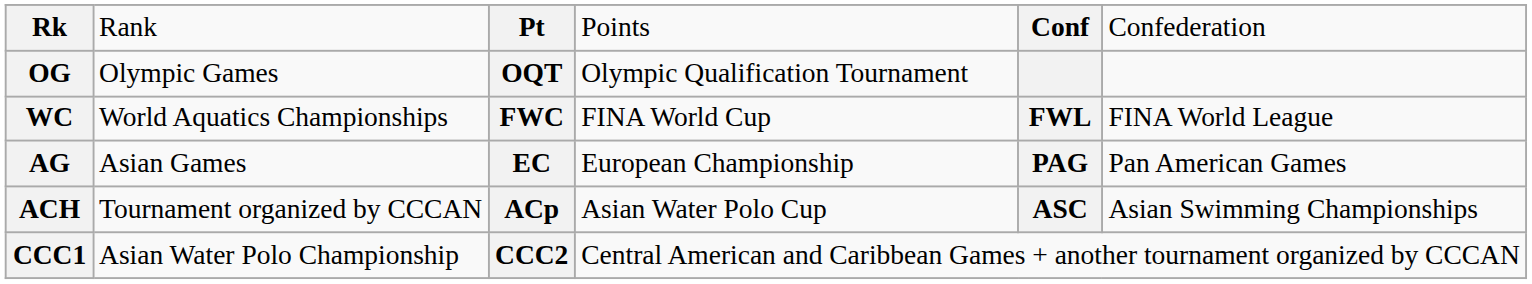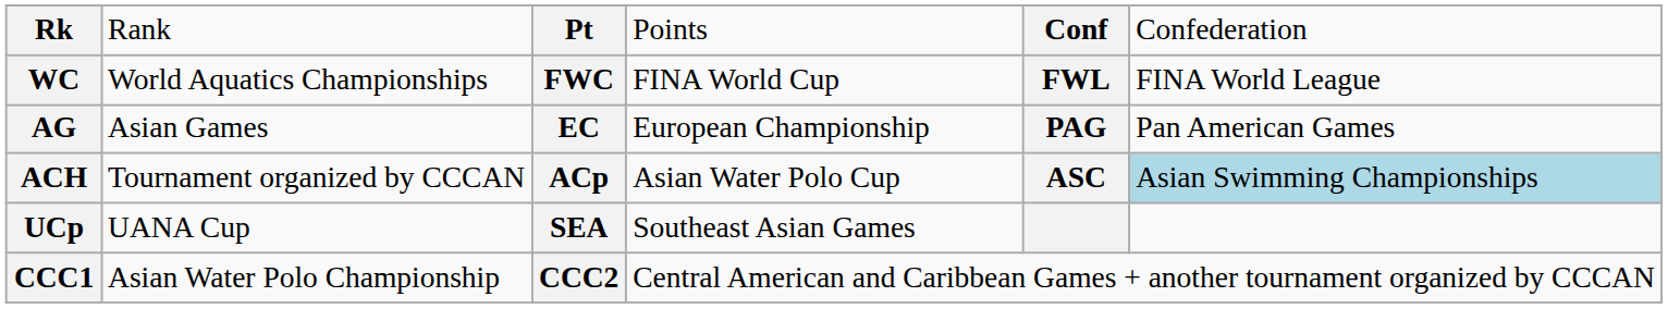 <table class="wikitable" style="text-align: left; font-size: 90%; margin-left: 1em;">
 <tr>
 <th>Rk</th>
 <td>Rank</td>
 <th>Pt</th>
 <td>Points</td>
 <th>Conf</th>
 <td>Confederation</td>
-</tr>
-<tr>
-<th>OG</th>
-<td>Olympic Games</td>
-<th>OQT</th>
-<td>Olympic Qualification Tournament</td>
-<th></th>
-<td></td>
 </tr>
 <tr>
 <th>WC</th>
 <td>World Aquatics Championships</td>
 <th>FWC</th>
 <td>FINA World Cup</td>
 <th>FWL</th>
 <td>FINA World League</td>
 </tr>
 <tr>
 <th>AG</th>
 <td>Asian Games</td>
 <th>EC</th>
 <td>European Championship</td>
 <th>PAG</th>
 <td>Pan American Games</td>
 </tr>
 <tr>
 <th>ACH</th>
 <td>Tournament organized by CCCAN</td>
 <th>ACp</th>
 <td>Asian Water Polo Cup</td>
 <th>ASC</th>
-<td>Asian Swimming Championships</td>
+<td style="background: lightblue;">Asian Swimming Championships</td>
+</tr>
+<tr>
+<th>UCp</th>
+<td>UANA Cup</td>
+<th>SEA</th>
+<td>Southeast Asian Games</td>
+<th></th>
+<td></td>
 </tr>
 <tr>
 <th>CCC1</th>
 <td>Asian Water Polo Championship</td>
 <th>CCC2</th>
 <td colspan="3">Central American and Caribbean Games + another tournament organized by CCCAN</td>
 </tr>
 </table>
